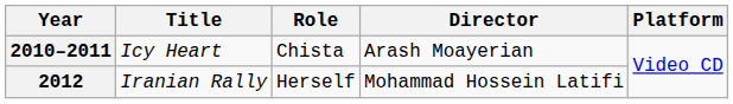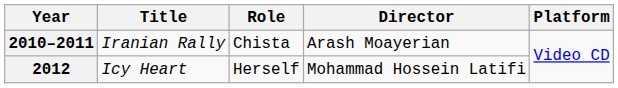 <table class="wikitable plainrowheaders sortable"  style=font-size:100%>
 <tr>
 <th scope="col">Year</th>
 <th scope="col">Title</th>
 <th scope="col">Role</th>
 <th scope="col">Director</th>
 <th scope="col" class="unsortable">Platform</th>
 </tr>
 <tr>
 <th scope=row>2010–2011</th>
-<td><em>Icy Heart</em></td>
+<td><em>Iranian Rally</em></td>
 <td>Chista</td>
 <td>Arash Moayerian</td>
 <td rowspan="2"><a href='#'>Video CD</a></td>
 </tr>
 <tr>
 <th scope=row>2012</th>
-<td><em>Iranian Rally</em></td>
+<td><em>Icy Heart</em></td>
 <td>Herself</td>
 <td>Mohammad Hossein Latifi</td>
 </tr>
 </table>
